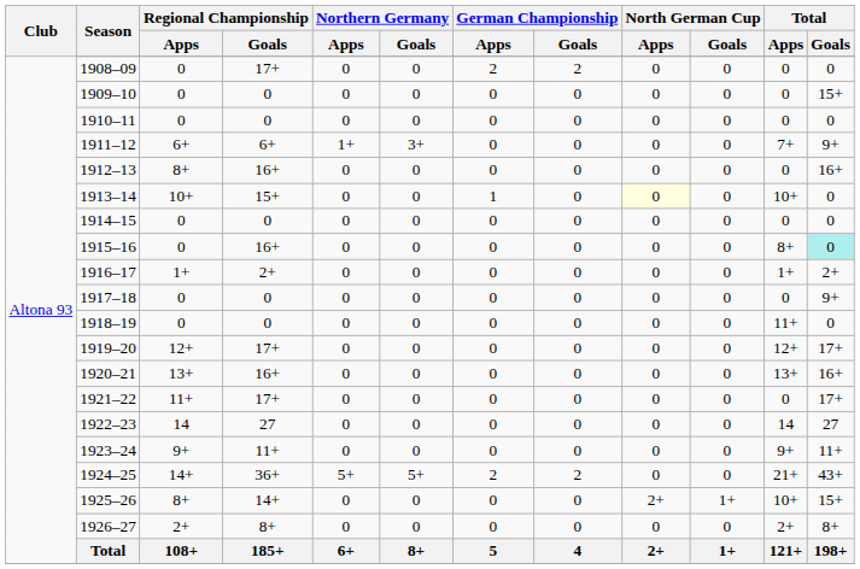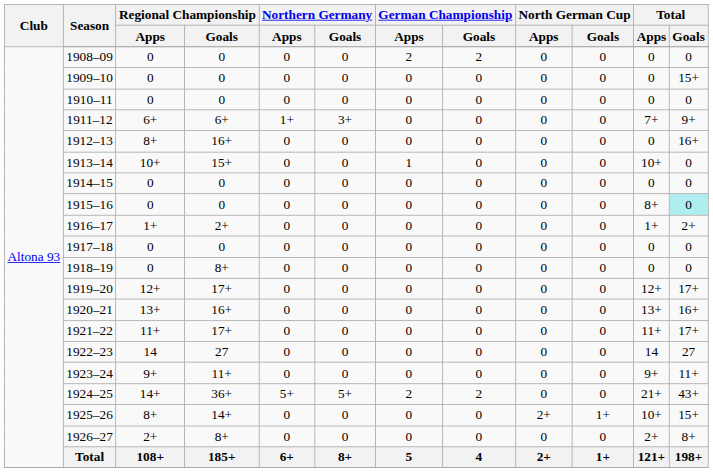 <table class="wikitable" style="font-size:100%; text-align: center;">
 <tr>
 <th rowspan=2>Club</th>
 <th rowspan=2>Season</th>
 <th colspan=2>Regional Championship</th>
 <th colspan=2><a href='#'>Northern Germany</a></th>
 <th colspan=2><a href='#'>German Championship</a></th>
 <th colspan=2>North German Cup</th>
 <th colspan=2>Total</th>
 </tr>
 <tr>
 <th>Apps</th>
 <th>Goals</th>
 <th>Apps</th>
 <th>Goals</th>
 <th>Apps</th>
 <th>Goals</th>
 <th>Apps</th>
 <th>Goals</th>
 <th>Apps</th>
 <th>Goals</th>
 </tr>
 <tr>
 <td rowspan=21><a href='#'>Altona 93</a></td>
 </tr>
 <tr>
 <td>1908–09</td>
 <td>0</td>
-<td>17+</td>
+<td>0</td>
 <td>0</td>
 <td>0</td>
 <td>2</td>
 <td>2</td>
 <td>0</td>
 <td>0</td>
 <td>0</td>
 <td>0</td>
 </tr>
 <tr>
 <td>1909–10</td>
 <td>0</td>
 <td>0</td>
 <td>0</td>
 <td>0</td>
 <td>0</td>
 <td>0</td>
 <td>0</td>
 <td>0</td>
 <td>0</td>
 <td>15+</td>
 </tr>
 <tr>
 <td>1910–11</td>
 <td>0</td>
 <td>0</td>
 <td>0</td>
 <td>0</td>
 <td>0</td>
 <td>0</td>
 <td>0</td>
 <td>0</td>
 <td>0</td>
 <td>0</td>
 </tr>
 <tr>
 <td>1911–12</td>
 <td>6+</td>
 <td>6+</td>
 <td>1+</td>
 <td>3+</td>
 <td>0</td>
 <td>0</td>
 <td>0</td>
 <td>0</td>
 <td>7+</td>
 <td>9+</td>
 </tr>
 <tr>
 <td>1912–13</td>
 <td>8+</td>
 <td>16+</td>
 <td>0</td>
 <td>0</td>
 <td>0</td>
 <td>0</td>
 <td>0</td>
 <td>0</td>
 <td>0</td>
 <td>16+</td>
 </tr>
 <tr>
 <td>1913–14</td>
 <td>10+</td>
 <td>15+</td>
 <td>0</td>
 <td>0</td>
 <td>1</td>
 <td>0</td>
-<td style="background: lightyellow;">0</td>
+<td>0</td>
 <td>0</td>
 <td>10+</td>
 <td>0</td>
 </tr>
 <tr>
 <td>1914–15</td>
 <td>0</td>
 <td>0</td>
 <td>0</td>
 <td>0</td>
 <td>0</td>
 <td>0</td>
 <td>0</td>
 <td>0</td>
 <td>0</td>
 <td>0</td>
 </tr>
 <tr>
 <td>1915–16</td>
 <td>0</td>
-<td>16+</td>
+<td>0</td>
 <td>0</td>
 <td>0</td>
 <td>0</td>
 <td>0</td>
 <td>0</td>
 <td>0</td>
 <td>8+</td>
 <td style="background: paleturquoise;">0</td>
 </tr>
 <tr>
 <td>1916–17</td>
 <td>1+</td>
 <td>2+</td>
 <td>0</td>
 <td>0</td>
 <td>0</td>
 <td>0</td>
 <td>0</td>
 <td>0</td>
 <td>1+</td>
 <td>2+</td>
 </tr>
 <tr>
 <td>1917–18</td>
 <td>0</td>
 <td>0</td>
 <td>0</td>
 <td>0</td>
 <td>0</td>
 <td>0</td>
 <td>0</td>
 <td>0</td>
 <td>0</td>
-<td>9+</td>
+<td>0</td>
 </tr>
 <tr>
 <td>1918–19</td>
+<td>0</td>
+<td>8+</td>
 <td>0</td>
 <td>0</td>
 <td>0</td>
 <td>0</td>
 <td>0</td>
 <td>0</td>
 <td>0</td>
-<td>0</td>
-<td>11+</td>
 <td>0</td>
 </tr>
 <tr>
 <td>1919–20</td>
 <td>12+</td>
 <td>17+</td>
 <td>0</td>
 <td>0</td>
 <td>0</td>
 <td>0</td>
 <td>0</td>
 <td>0</td>
 <td>12+</td>
 <td>17+</td>
 </tr>
 <tr>
 <td>1920–21</td>
 <td>13+</td>
 <td>16+</td>
 <td>0</td>
 <td>0</td>
 <td>0</td>
 <td>0</td>
 <td>0</td>
 <td>0</td>
 <td>13+</td>
 <td>16+</td>
 </tr>
 <tr>
 <td>1921–22</td>
 <td>11+</td>
 <td>17+</td>
 <td>0</td>
 <td>0</td>
 <td>0</td>
 <td>0</td>
 <td>0</td>
 <td>0</td>
-<td>0</td>
+<td>11+</td>
 <td>17+</td>
 </tr>
 <tr>
 <td>1922–23</td>
 <td>14</td>
 <td>27</td>
 <td>0</td>
 <td>0</td>
 <td>0</td>
 <td>0</td>
 <td>0</td>
 <td>0</td>
 <td>14</td>
 <td>27</td>
 </tr>
 <tr>
 <td>1923–24</td>
 <td>9+</td>
 <td>11+</td>
 <td>0</td>
 <td>0</td>
 <td>0</td>
 <td>0</td>
 <td>0</td>
 <td>0</td>
 <td>9+</td>
 <td>11+</td>
 </tr>
 <tr>
 <td>1924–25</td>
 <td>14+</td>
 <td>36+</td>
 <td>5+</td>
 <td>5+</td>
 <td>2</td>
 <td>2</td>
 <td>0</td>
 <td>0</td>
 <td>21+</td>
 <td>43+</td>
 </tr>
 <tr>
 <td>1925–26</td>
 <td>8+</td>
 <td>14+</td>
 <td>0</td>
 <td>0</td>
 <td>0</td>
 <td>0</td>
 <td>2+</td>
 <td>1+</td>
 <td>10+</td>
 <td>15+</td>
 </tr>
 <tr>
 <td>1926–27</td>
 <td>2+</td>
 <td>8+</td>
 <td>0</td>
 <td>0</td>
 <td>0</td>
 <td>0</td>
 <td>0</td>
 <td>0</td>
 <td>2+</td>
 <td>8+</td>
 </tr>
 <tr>
 <th>Total</th>
 <th>108+</th>
 <th>185+</th>
 <th>6+</th>
 <th>8+</th>
 <th>5</th>
 <th>4</th>
 <th>2+</th>
 <th>1+</th>
 <th>121+</th>
 <th>198+</th>
 </tr>
 <tr>
 </tr>
 </table>
